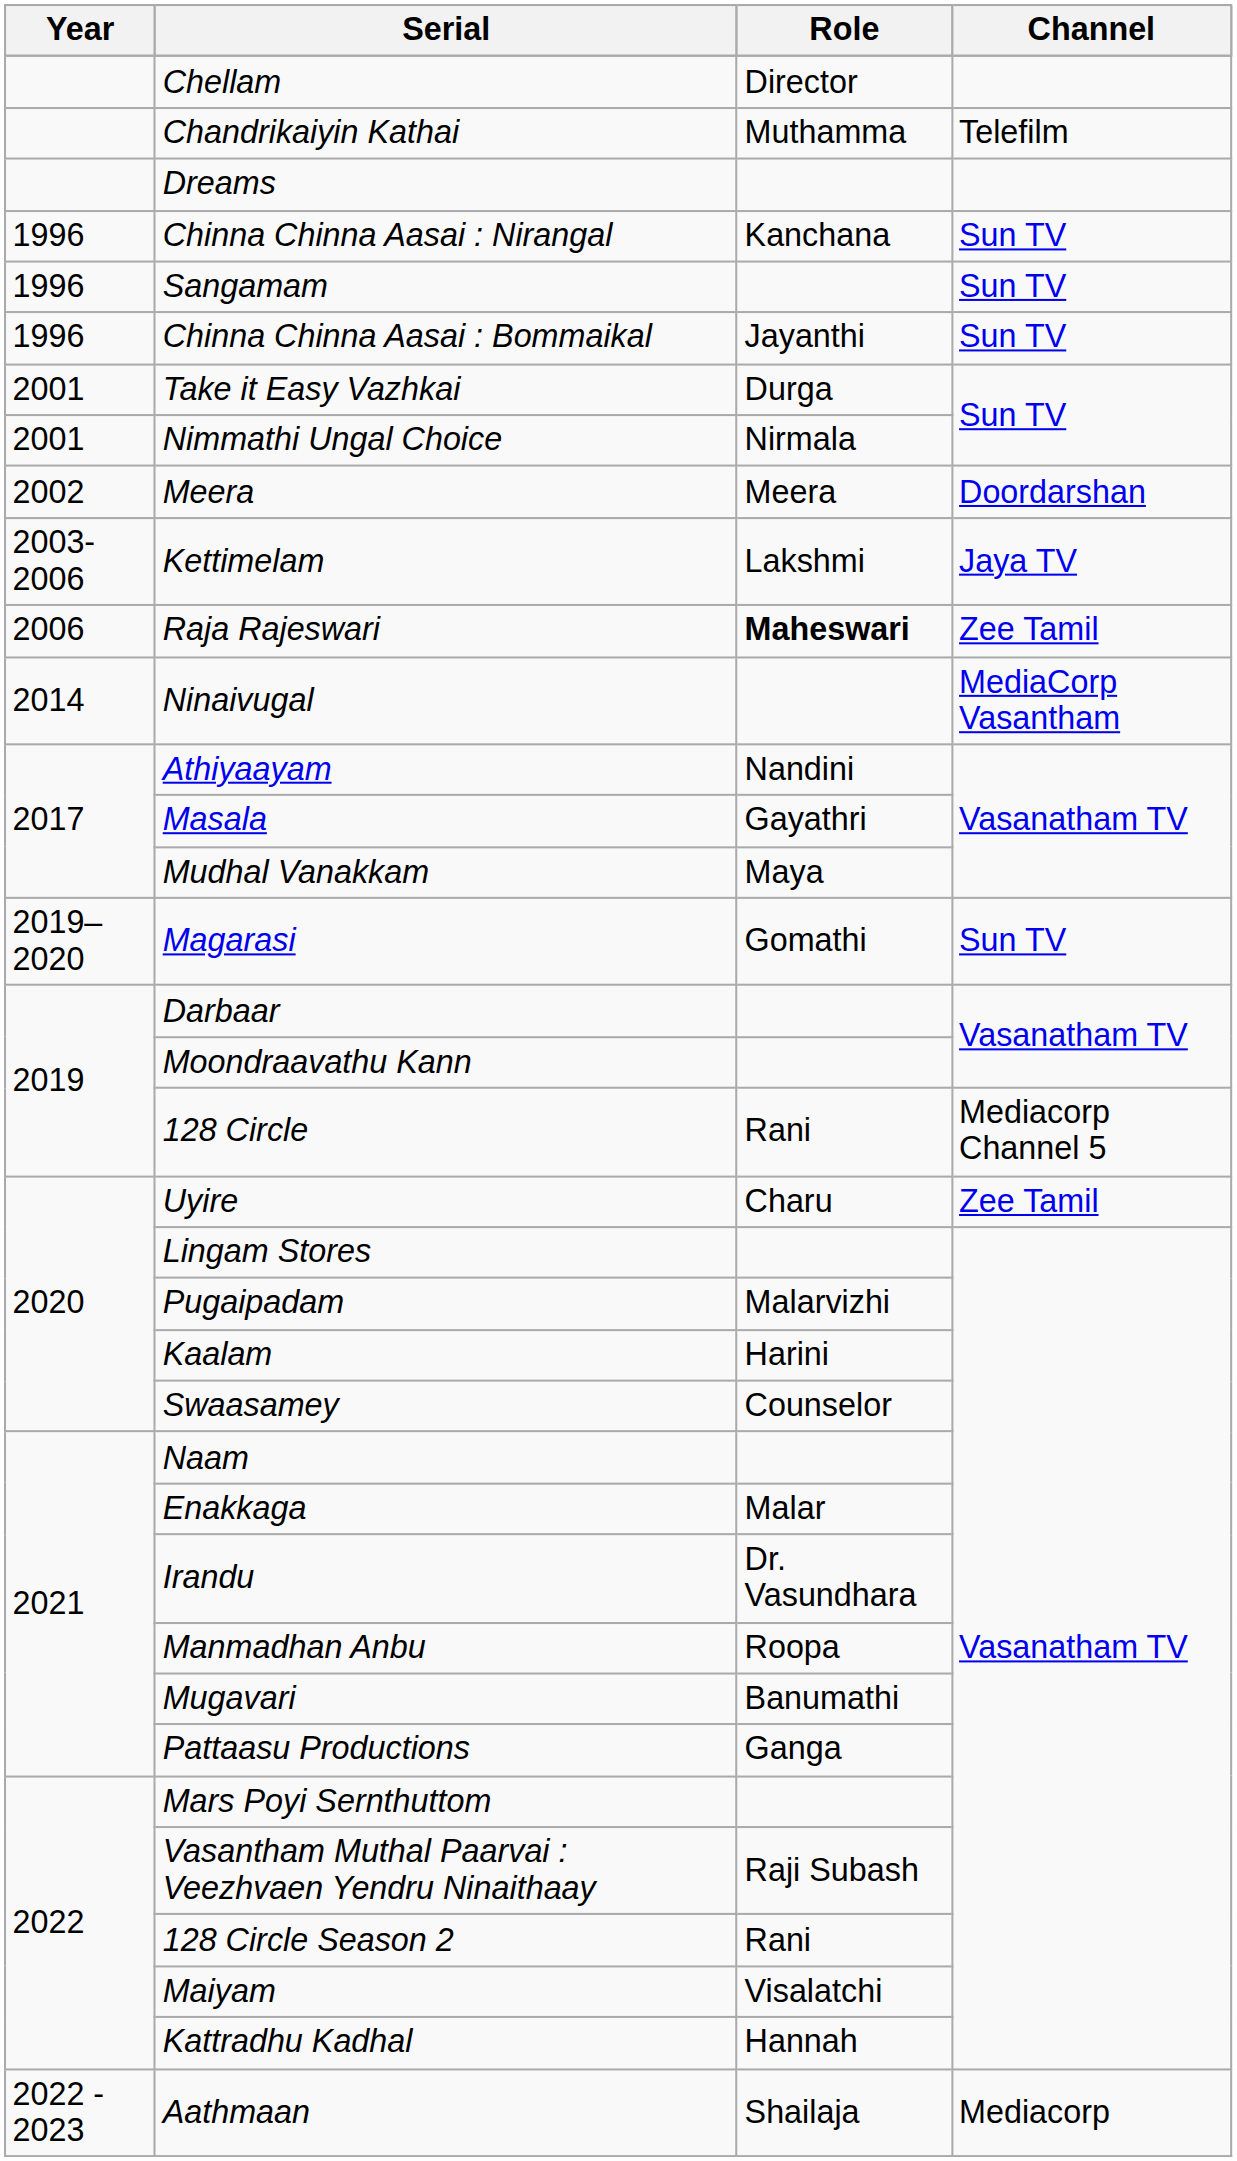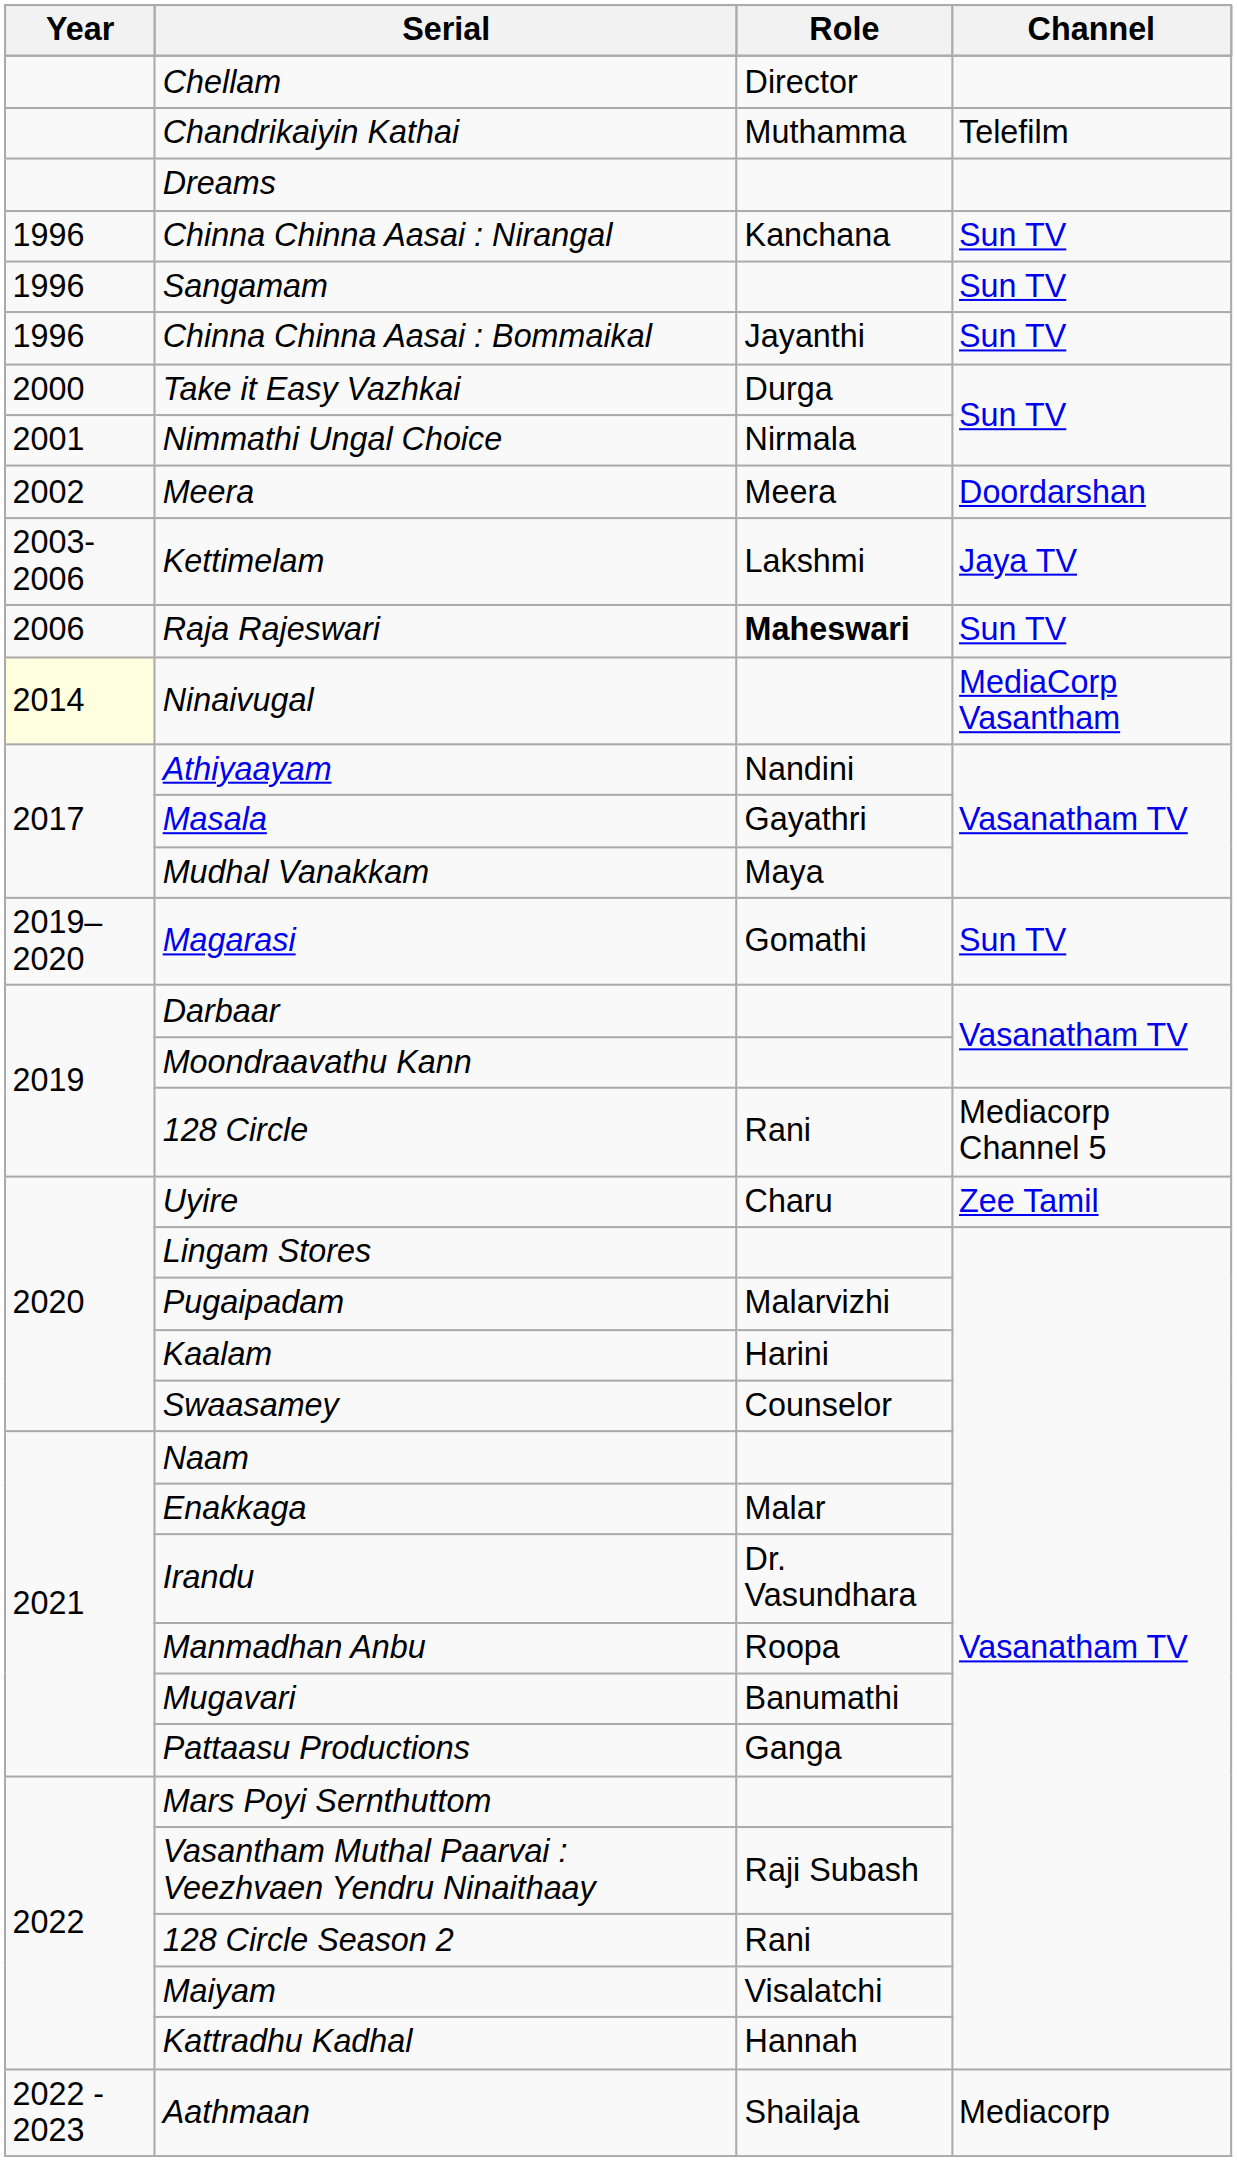 <table class="wikitable sortable">
 <tr style="background:#000;">
 <th>Year</th>
 <th>Serial</th>
 <th>Role</th>
 <th>Channel</th>
 </tr>
 <tr>
 <td></td>
 <td><em>Chellam</em></td>
 <td>Director</td>
 <td></td>
 </tr>
 <tr>
 <td></td>
 <td><em>Chandrikaiyin Kathai</em></td>
 <td>Muthamma</td>
 <td>Telefilm</td>
 </tr>
 <tr>
 <td></td>
 <td><em>Dreams</em></td>
 <td></td>
 <td></td>
 </tr>
 <tr>
 <td>1996</td>
 <td><em>Chinna Chinna Aasai : Nirangal</em></td>
 <td>Kanchana</td>
 <td><a href='#'>Sun TV</a></td>
 </tr>
 <tr>
 <td>1996</td>
 <td><em>Sangamam</em></td>
 <td></td>
 <td><a href='#'>Sun TV</a></td>
 </tr>
 <tr>
 <td>1996</td>
 <td><em>Chinna Chinna Aasai : Bommaikal</em></td>
 <td>Jayanthi</td>
 <td><a href='#'>Sun TV</a></td>
 </tr>
 <tr>
-<td>2001</td>
+<td>2000</td>
 <td><em>Take it Easy Vazhkai</em></td>
 <td>Durga</td>
 <td rowspan=2><a href='#'>Sun TV</a></td>
 </tr>
 <tr>
 <td>2001</td>
 <td><em>Nimmathi Ungal Choice</em></td>
 <td>Nirmala</td>
 </tr>
 <tr>
 <td>2002</td>
 <td><em>Meera</em></td>
 <td>Meera</td>
 <td><a href='#'>Doordarshan</a></td>
 </tr>
 <tr>
 <td>2003-2006</td>
 <td><em>Kettimelam</em></td>
 <td>Lakshmi</td>
 <td><a href='#'>Jaya TV</a></td>
 </tr>
 <tr>
 <td>2006</td>
 <td><em>Raja Rajeswari</em></td>
 <td><strong>Maheswari</strong></td>
-<td><a href='#'>Zee Tamil</a></td>
+<td><a href='#'>Sun TV</a></td>
 </tr>
 <tr>
-<td>2014</td>
+<td style="background: lightyellow;">2014</td>
 <td><em>Ninaivugal</em></td>
 <td></td>
 <td><a href='#'>MediaCorp Vasantham</a></td>
 </tr>
 <tr>
 <td rowspan=3>2017</td>
 <td><em><a href='#'>Athiyaayam</a></em></td>
 <td>Nandini</td>
 <td rowspan=3><a href='#'>Vasanatham TV</a></td>
 </tr>
 <tr>
 <td><a href='#'><em>Masala</em></a></td>
 <td>Gayathri</td>
 </tr>
 <tr>
 <td><em>Mudhal Vanakkam</em></td>
 <td>Maya</td>
 </tr>
 <tr>
 <td>2019–2020</td>
 <td><em><a href='#'>Magarasi</a></em></td>
 <td>Gomathi</td>
 <td><a href='#'>Sun TV</a></td>
 </tr>
 <tr>
 <td rowspan=3>2019</td>
 <td><em>Darbaar</em></td>
 <td></td>
 <td rowspan=2><a href='#'>Vasanatham TV</a></td>
 </tr>
 <tr>
 <td><em>Moondraavathu Kann</em></td>
 <td></td>
 </tr>
 <tr>
 <td><em>128 Circle</em></td>
 <td>Rani</td>
 <td>Mediacorp Channel 5</td>
 </tr>
 <tr>
 <td rowspan=5>2020</td>
 <td><em>Uyire</em></td>
 <td>Charu</td>
 <td><a href='#'>Zee Tamil</a></td>
 </tr>
 <tr>
 <td><em>Lingam Stores</em></td>
 <td></td>
 <td rowspan=15><a href='#'>Vasanatham TV</a></td>
 </tr>
 <tr>
 <td><em>Pugaipadam</em></td>
 <td>Malarvizhi</td>
 </tr>
 <tr>
 <td><em>Kaalam</em></td>
 <td>Harini</td>
 </tr>
 <tr>
 <td><em>Swaasamey</em></td>
 <td>Counselor</td>
 </tr>
 <tr>
 <td rowspan=6>2021</td>
 <td><em>Naam</em></td>
 <td></td>
 </tr>
 <tr>
 <td><em>Enakkaga</em></td>
 <td>Malar</td>
 </tr>
 <tr>
 <td><em>Irandu</em></td>
 <td>Dr. Vasundhara</td>
 </tr>
 <tr>
 <td><em>Manmadhan Anbu</em></td>
 <td>Roopa</td>
 </tr>
 <tr>
 <td><em>Mugavari</em></td>
 <td>Banumathi</td>
 </tr>
 <tr>
 <td><em>Pattaasu Productions</em></td>
 <td>Ganga</td>
 </tr>
 <tr>
 <td rowspan=5>2022</td>
 <td><em>Mars Poyi Sernthuttom</em></td>
 <td></td>
 </tr>
 <tr>
 <td><em>Vasantham Muthal Paarvai : Veezhvaen Yendru Ninaithaay</em></td>
 <td>Raji Subash</td>
 </tr>
 <tr>
 <td><em>128 Circle Season 2</em></td>
 <td>Rani</td>
 </tr>
 <tr>
 <td><em>Maiyam</em></td>
 <td>Visalatchi</td>
 </tr>
 <tr>
 <td><em>Kattradhu Kadhal</em></td>
 <td>Hannah</td>
 </tr>
 <tr>
 <td>2022 - 2023</td>
 <td><em>Aathmaan</em></td>
 <td>Shailaja</td>
 <td>Mediacorp</td>
 </tr>
 <tr>
 </tr>
 </table>
